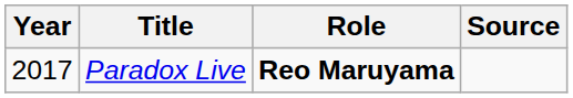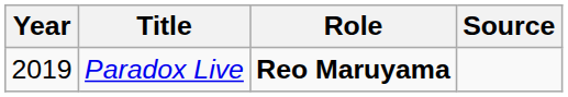 <table class="wikitable sortable">
 <tr>
 <th>Year</th>
 <th>Title</th>
 <th>Role</th>
 <th class="unsortable">Source</th>
 </tr>
 <tr>
-<td>2017</td>
+<td>2019</td>
 <td><em><a href='#'>Paradox Live</a></em></td>
 <td><strong>Reo Maruyama</strong></td>
 <td></td>
 </tr>
 </table>
